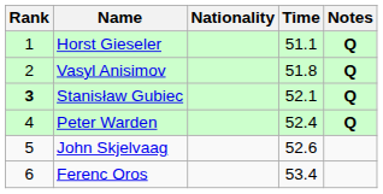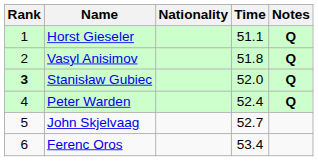 <table class="wikitable sortable" style="text-align:center">
 <tr>
 <th>Rank</th>
 <th>Name</th>
 <th>Nationality</th>
 <th>Time</th>
 <th>Notes</th>
 </tr>
 <tr bgcolor=ccffcc>
 <td>1</td>
 <td align=left><a href='#'>Horst Gieseler</a></td>
 <td align=left></td>
 <td>51.1</td>
 <td><strong>Q</strong></td>
 </tr>
 <tr bgcolor=ccffcc>
 <td>2</td>
 <td align=left><a href='#'>Vasyl Anisimov</a></td>
 <td align=left></td>
 <td>51.8</td>
 <td><strong>Q</strong></td>
 </tr>
 <tr bgcolor=ccffcc>
 <td><strong>3</strong></td>
 <td align=left><a href='#'>Stanisław Gubiec</a></td>
 <td align=left></td>
-<td>52.1</td>
+<td>52.0</td>
 <td><strong>Q</strong></td>
 </tr>
 <tr bgcolor=ccffcc>
 <td>4</td>
 <td align=left><a href='#'>Peter Warden</a></td>
 <td align=left></td>
 <td>52.4</td>
 <td><strong>Q</strong></td>
 </tr>
 <tr>
 <td>5</td>
 <td align=left><a href='#'>John Skjelvaag</a></td>
 <td align=left></td>
-<td>52.6</td>
+<td>52.7</td>
 <td></td>
 </tr>
 <tr>
 <td>6</td>
 <td align=left><a href='#'>Ferenc Oros</a></td>
 <td align=left></td>
 <td>53.4</td>
 <td></td>
 </tr>
 </table>
